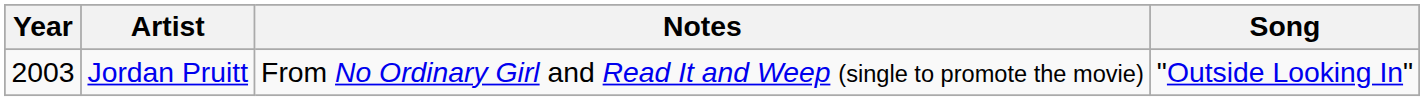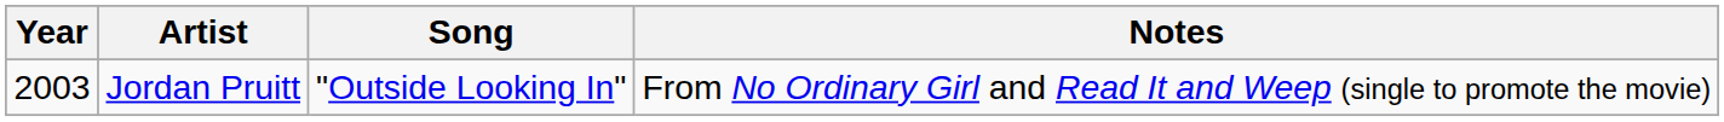 <table class="wikitable">
 <tr>
 <th>Year</th>
 <th>Artist</th>
+<th>Song</th>
 <th>Notes</th>
-<th>Song</th>
 </tr>
 <tr>
 <td>2003</td>
 <td><a href='#'>Jordan Pruitt</a></td>
+<td>"<a href='#'>Outside Looking In</a>"</td>
 <td>From <em><a href='#'>No Ordinary Girl</a></em> and <em><a href='#'>Read It and Weep</a></em> <small> (single to promote the movie)</small></td>
-<td>"<a href='#'>Outside Looking In</a>"</td>
 </tr>
 </table>
